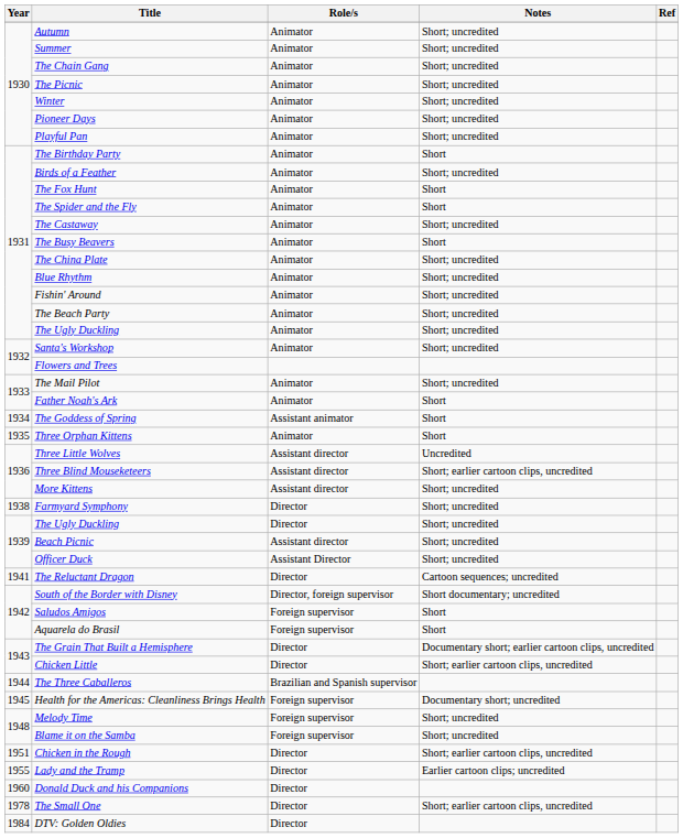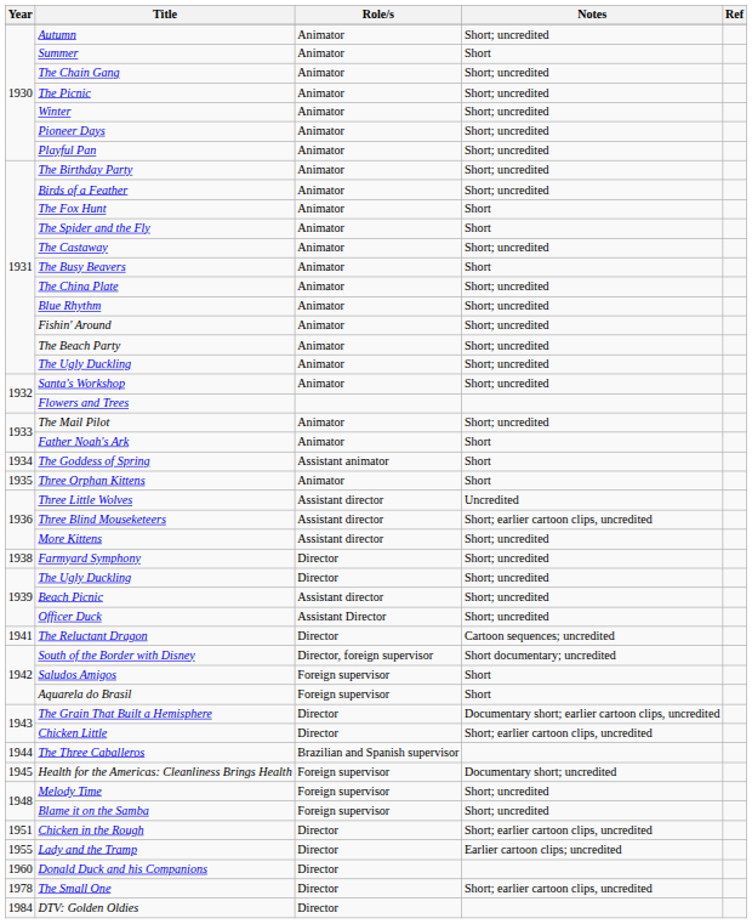 <table class="wikitable sortable">
 <tr>
 <th>Year</th>
 <th>Title</th>
 <th>Role/s</th>
 <th>Notes</th>
 <th>Ref</th>
 </tr>
 <tr>
 </tr>
 <tr>
 <td rowspan="7">1930</td>
 <td><em><a href='#'>Autumn</a></em></td>
 <td>Animator</td>
 <td>Short; uncredited</td>
 <td></td>
 </tr>
 <tr>
 <td><em><a href='#'>Summer</a></em></td>
 <td>Animator</td>
-<td>Short; uncredited</td>
+<td>Short</td>
 <td></td>
 </tr>
 <tr>
 <td><em><a href='#'>The Chain Gang</a></em></td>
 <td>Animator</td>
 <td>Short; uncredited</td>
 <td></td>
 </tr>
 <tr>
 <td><em><a href='#'>The Picnic</a></em></td>
 <td>Animator</td>
 <td>Short; uncredited</td>
 <td></td>
 </tr>
 <tr>
 <td><em><a href='#'>Winter</a></em></td>
 <td>Animator</td>
 <td>Short; uncredited</td>
 <td></td>
 </tr>
 <tr>
 <td><em><a href='#'>Pioneer Days</a></em></td>
 <td>Animator</td>
 <td>Short; uncredited</td>
 <td></td>
 </tr>
 <tr>
 <td><em><a href='#'>Playful Pan</a></em></td>
 <td>Animator</td>
 <td>Short; uncredited</td>
 <td></td>
 </tr>
 <tr>
 <td rowspan="11">1931</td>
 <td><em><a href='#'>The Birthday Party</a></em></td>
 <td>Animator</td>
-<td>Short</td>
+<td>Short; uncredited</td>
 <td></td>
 </tr>
 <tr>
 <td><em><a href='#'>Birds of a Feather</a></em></td>
 <td>Animator</td>
 <td>Short; uncredited</td>
 <td></td>
 </tr>
 <tr>
 <td><em><a href='#'>The Fox Hunt</a></em></td>
 <td>Animator</td>
 <td>Short</td>
 <td></td>
 </tr>
 <tr>
 <td><em><a href='#'>The Spider and the Fly</a></em></td>
 <td>Animator</td>
 <td>Short</td>
 <td></td>
 </tr>
 <tr>
 <td><em><a href='#'>The Castaway</a></em></td>
 <td>Animator</td>
 <td>Short; uncredited</td>
 <td></td>
 </tr>
 <tr>
 <td><em><a href='#'>The Busy Beavers</a></em></td>
 <td>Animator</td>
 <td>Short</td>
 <td></td>
 </tr>
 <tr>
 <td><em><a href='#'>The China Plate</a></em></td>
 <td>Animator</td>
 <td>Short; uncredited</td>
 <td></td>
 </tr>
 <tr>
 <td><em><a href='#'>Blue Rhythm</a></em></td>
 <td>Animator</td>
 <td>Short; uncredited</td>
 <td></td>
 </tr>
 <tr>
 <td><em>Fishin' Around</em></td>
 <td>Animator</td>
 <td>Short; uncredited</td>
 <td></td>
 </tr>
 <tr>
 <td><em>The Beach Party</em></td>
 <td>Animator</td>
 <td>Short; uncredited</td>
 <td></td>
 </tr>
 <tr>
 <td><em><a href='#'>The Ugly Duckling</a></em></td>
 <td>Animator</td>
 <td>Short; uncredited</td>
 <td></td>
 </tr>
 <tr>
 <td rowspan="2">1932</td>
 <td><em><a href='#'>Santa's Workshop</a></em></td>
 <td>Animator</td>
 <td>Short; uncredited</td>
 <td></td>
 </tr>
 <tr>
 <td><em><a href='#'>Flowers and Trees</a></em></td>
 <td></td>
 <td></td>
 <td></td>
 </tr>
 <tr>
 <td rowspan="2">1933</td>
 <td><em>The Mail Pilot</em></td>
 <td>Animator</td>
 <td>Short; uncredited</td>
 <td></td>
 </tr>
 <tr>
 <td><em><a href='#'>Father Noah's Ark</a></em></td>
 <td>Animator</td>
 <td>Short</td>
 <td></td>
 </tr>
 <tr>
 <td>1934</td>
 <td><em><a href='#'>The Goddess of Spring</a></em></td>
 <td>Assistant animator</td>
 <td>Short</td>
 <td></td>
 </tr>
 <tr>
 <td>1935</td>
 <td><em><a href='#'>Three Orphan Kittens</a></em></td>
 <td>Animator</td>
 <td>Short</td>
 <td></td>
 </tr>
 <tr>
 <td rowspan="3">1936</td>
 <td><em><a href='#'>Three Little Wolves</a></em></td>
 <td>Assistant director</td>
 <td>Uncredited</td>
 <td></td>
 </tr>
 <tr>
 <td><em><a href='#'>Three Blind Mouseketeers</a></em></td>
 <td>Assistant director</td>
 <td>Short; earlier cartoon clips, uncredited</td>
 <td></td>
 </tr>
 <tr>
 <td><em><a href='#'>More Kittens</a></em></td>
 <td>Assistant director</td>
 <td>Short; uncredited </td>
 </tr>
 <tr>
 <td>1938</td>
 <td><em><a href='#'>Farmyard Symphony</a></em></td>
 <td>Director</td>
 <td>Short; uncredited</td>
 <td></td>
 </tr>
 <tr>
 <td rowspan="3">1939</td>
 <td><em><a href='#'>The Ugly Duckling</a></em></td>
 <td>Director</td>
 <td>Short; uncredited</td>
 <td></td>
 </tr>
 <tr>
 <td><em><a href='#'>Beach Picnic</a></em></td>
 <td>Assistant director</td>
 <td>Short; uncredited</td>
 <td></td>
 </tr>
 <tr>
 <td><em><a href='#'>Officer Duck</a></em></td>
 <td>Assistant Director</td>
 <td>Short; uncredited</td>
 <td></td>
 </tr>
 <tr>
 <td>1941</td>
 <td><em><a href='#'>The Reluctant Dragon</a></em></td>
 <td>Director</td>
 <td>Cartoon sequences; uncredited</td>
 <td></td>
 </tr>
 <tr>
 <td rowspan="3">1942</td>
 <td><em><a href='#'>South of the Border with Disney</a></em></td>
 <td>Director, foreign supervisor</td>
 <td>Short documentary; uncredited</td>
 <td></td>
 </tr>
 <tr>
 <td><em><a href='#'>Saludos Amigos</a></em></td>
 <td>Foreign supervisor</td>
 <td>Short</td>
 <td></td>
 </tr>
 <tr>
 <td><em>Aquarela do Brasil</em></td>
 <td>Foreign supervisor</td>
 <td>Short</td>
 <td></td>
 </tr>
 <tr>
 <td rowspan="2">1943</td>
 <td><em><a href='#'>The Grain That Built a Hemisphere</a></em></td>
 <td>Director</td>
 <td>Documentary short; earlier cartoon clips, uncredited</td>
 <td></td>
 </tr>
 <tr>
 <td><em><a href='#'>Chicken Little</a></em></td>
 <td>Director</td>
 <td>Short; earlier cartoon clips, uncredited</td>
 <td></td>
 </tr>
 <tr>
 <td>1944</td>
 <td><em><a href='#'>The Three Caballeros</a></em></td>
 <td>Brazilian and Spanish supervisor</td>
 <td></td>
 <td></td>
 </tr>
 <tr>
 <td>1945</td>
 <td><em>Health for the Americas: Cleanliness Brings Health</em></td>
 <td>Foreign supervisor</td>
 <td>Documentary short; uncredited</td>
 <td></td>
 </tr>
 <tr>
 <td rowspan="2">1948</td>
 <td><em><a href='#'>Melody Time</a></em></td>
 <td>Foreign supervisor</td>
 <td>Short; uncredited</td>
 <td></td>
 </tr>
 <tr>
 <td><em><a href='#'>Blame it on the Samba</a></em></td>
 <td>Foreign supervisor</td>
 <td>Short; uncredited</td>
 <td></td>
 </tr>
 <tr>
 <td>1951</td>
 <td><em><a href='#'>Chicken in the Rough</a></em></td>
 <td>Director</td>
 <td>Short; earlier cartoon clips, uncredited</td>
 <td></td>
 </tr>
 <tr>
 <td>1955</td>
 <td><em><a href='#'>Lady and the Tramp</a></em></td>
 <td>Director</td>
 <td>Earlier cartoon clips; uncredited</td>
 <td></td>
 </tr>
 <tr>
 <td>1960</td>
 <td><em><a href='#'>Donald Duck and his Companions</a></em></td>
 <td>Director</td>
 <td></td>
 <td></td>
 </tr>
 <tr>
 <td>1978</td>
 <td><em><a href='#'>The Small One</a></em></td>
 <td>Director</td>
 <td>Short; earlier cartoon clips, uncredited</td>
 <td></td>
 </tr>
 <tr>
 <td>1984</td>
 <td><em>DTV: Golden Oldies</em></td>
 <td>Director</td>
 <td></td>
 <td></td>
 </tr>
 </table>
